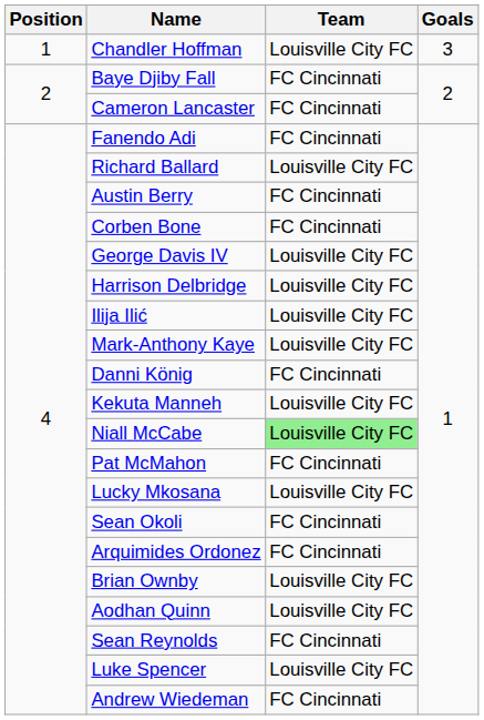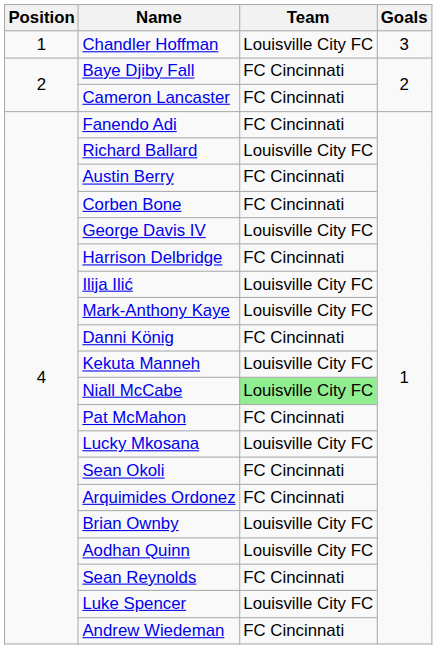 <table class="wikitable" style="text-align: center;">
 <tr>
 <th>Position</th>
 <th>Name</th>
 <th>Team</th>
 <th>Goals</th>
 </tr>
 <tr>
 <td rowspan="1">1</td>
 <td align="left"> <a href='#'>Chandler Hoffman</a></td>
 <td align="left">Louisville City FC</td>
 <td rowspan="1">3</td>
 </tr>
 <tr>
 <td rowspan="2">2</td>
 <td align="left"> <a href='#'>Baye Djiby Fall</a></td>
 <td align="left">FC Cincinnati</td>
 <td rowspan="2">2</td>
 </tr>
 <tr>
 <td align="left"> <a href='#'>Cameron Lancaster</a></td>
 <td align="left">FC Cincinnati</td>
 </tr>
 <tr>
 <td rowspan="20">4</td>
 <td align="left"> <a href='#'>Fanendo Adi</a></td>
 <td align="left">FC Cincinnati</td>
 <td rowspan="20">1</td>
 </tr>
 <tr>
 <td align="left"> <a href='#'>Richard Ballard</a></td>
 <td align="left">Louisville City FC</td>
 </tr>
 <tr>
 <td align="left"> <a href='#'>Austin Berry</a></td>
 <td align="left">FC Cincinnati</td>
 </tr>
 <tr>
 <td align="left"> <a href='#'>Corben Bone</a></td>
 <td align="left">FC Cincinnati</td>
 </tr>
 <tr>
 <td align="left"> <a href='#'>George Davis IV</a></td>
 <td align="left">Louisville City FC</td>
 </tr>
 <tr>
 <td align="left"> <a href='#'>Harrison Delbridge</a></td>
-<td align="left">Louisville City FC</td>
+<td align="left">FC Cincinnati</td>
 </tr>
 <tr>
 <td align="left"> <a href='#'>Ilija Ilić</a></td>
 <td align="left">Louisville City FC</td>
 </tr>
 <tr>
 <td align="left"> <a href='#'>Mark-Anthony Kaye</a></td>
 <td align="left">Louisville City FC</td>
 </tr>
 <tr>
 <td align="left"> <a href='#'>Danni König</a></td>
 <td align="left">FC Cincinnati</td>
 </tr>
 <tr>
 <td align="left"> <a href='#'>Kekuta Manneh</a></td>
 <td align="left">Louisville City FC</td>
 </tr>
 <tr>
 <td align="left"> <a href='#'>Niall McCabe</a></td>
 <td align="left" style="background: lightgreen;">Louisville City FC</td>
 </tr>
 <tr>
 <td align="left"> <a href='#'>Pat McMahon</a></td>
 <td align="left">FC Cincinnati</td>
 </tr>
 <tr>
 <td align="left"> <a href='#'>Lucky Mkosana</a></td>
 <td align="left">Louisville City FC</td>
 </tr>
 <tr>
 <td align="left"> <a href='#'>Sean Okoli</a></td>
 <td align="left">FC Cincinnati</td>
 </tr>
 <tr>
 <td align="left"> <a href='#'>Arquimides Ordonez</a></td>
 <td align="left">FC Cincinnati</td>
 </tr>
 <tr>
 <td align="left"> <a href='#'>Brian Ownby</a></td>
 <td align="left">Louisville City FC</td>
 </tr>
 <tr>
 <td align="left"> <a href='#'>Aodhan Quinn</a></td>
 <td align="left">Louisville City FC</td>
 </tr>
 <tr>
 <td align="left"> <a href='#'>Sean Reynolds</a></td>
 <td align="left">FC Cincinnati</td>
 </tr>
 <tr>
 <td align="left"> <a href='#'>Luke Spencer</a></td>
 <td align="left">Louisville City FC</td>
 </tr>
 <tr>
 <td align="left"> <a href='#'>Andrew Wiedeman</a></td>
 <td align="left">FC Cincinnati</td>
 </tr>
 </table>
